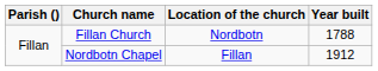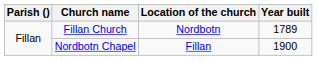 <table class="wikitable" style="text-align:center">
 <tr>
 <th>Parish ()</th>
 <th>Church name</th>
 <th>Location of the church</th>
 <th>Year built</th>
 </tr>
 <tr>
 <td rowspan="2">Fillan</td>
 <td><a href='#'>Fillan Church</a></td>
 <td><a href='#'>Nordbotn</a></td>
-<td>1788</td>
+<td>1789</td>
 </tr>
 <tr>
 <td><a href='#'>Nordbotn Chapel</a></td>
 <td><a href='#'>Fillan</a></td>
-<td>1912</td>
+<td>1900</td>
 </tr>
 </table>
